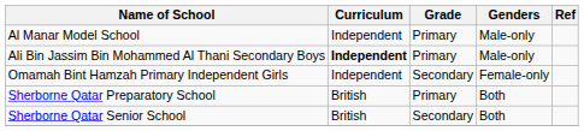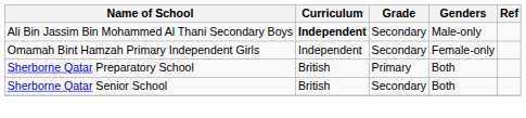 <table class="wikitable">
 <tr>
 <th>Name of School</th>
 <th>Curriculum</th>
 <th>Grade</th>
 <th>Genders</th>
 <th>Ref</th>
 </tr>
 <tr>
-<td>Al Manar Model School</td>
-<td>Independent</td>
-<td>Primary</td>
-<td>Male-only</td>
-<td></td>
-</tr>
-<tr>
 <td>Ali Bin Jassim Bin Mohammed Al Thani Secondary Boys</td>
 <td><strong>Independent</strong></td>
-<td>Primary</td>
+<td>Secondary</td>
 <td>Male-only</td>
 <td></td>
 </tr>
 <tr>
 <td>Omamah Bint Hamzah Primary Independent Girls</td>
 <td>Independent</td>
 <td>Secondary</td>
 <td>Female-only</td>
 <td></td>
 </tr>
 <tr>
 <td><a href='#'>Sherborne Qatar</a> Preparatory School</td>
 <td>British</td>
 <td>Primary</td>
 <td>Both</td>
 <td></td>
 </tr>
 <tr>
 <td><a href='#'>Sherborne Qatar</a> Senior School</td>
 <td>British</td>
 <td>Secondary</td>
 <td>Both</td>
 <td></td>
 </tr>
 <tr>
 </tr>
 </table>
